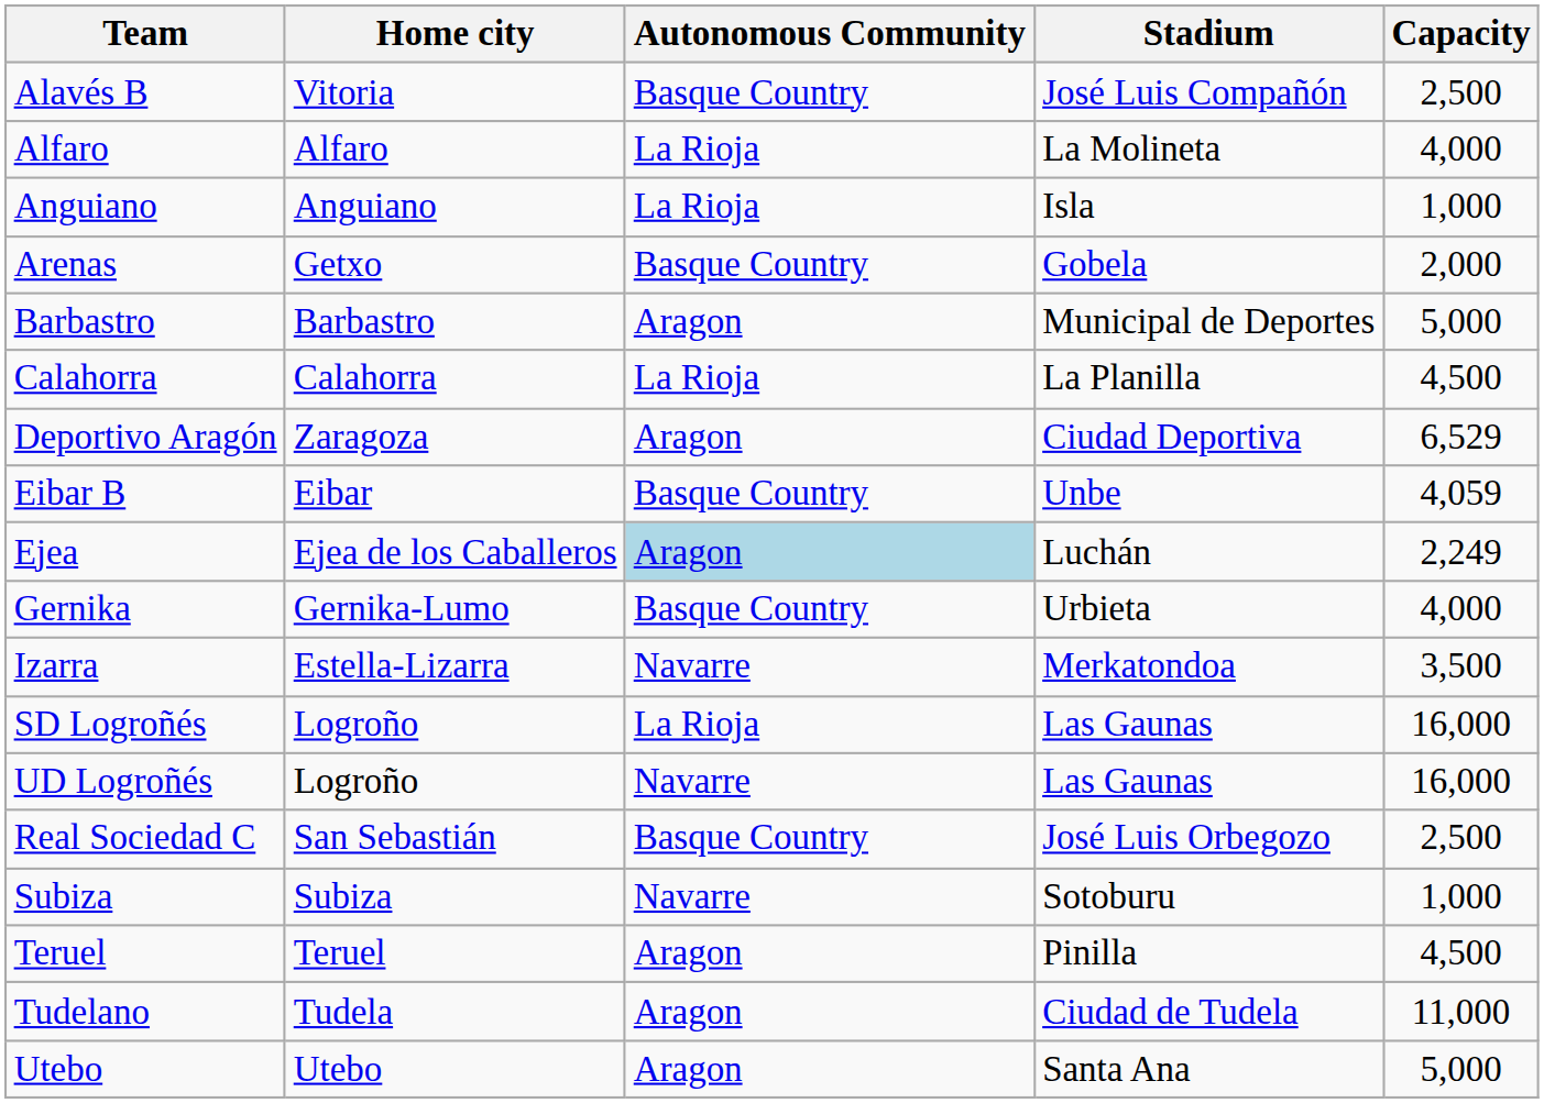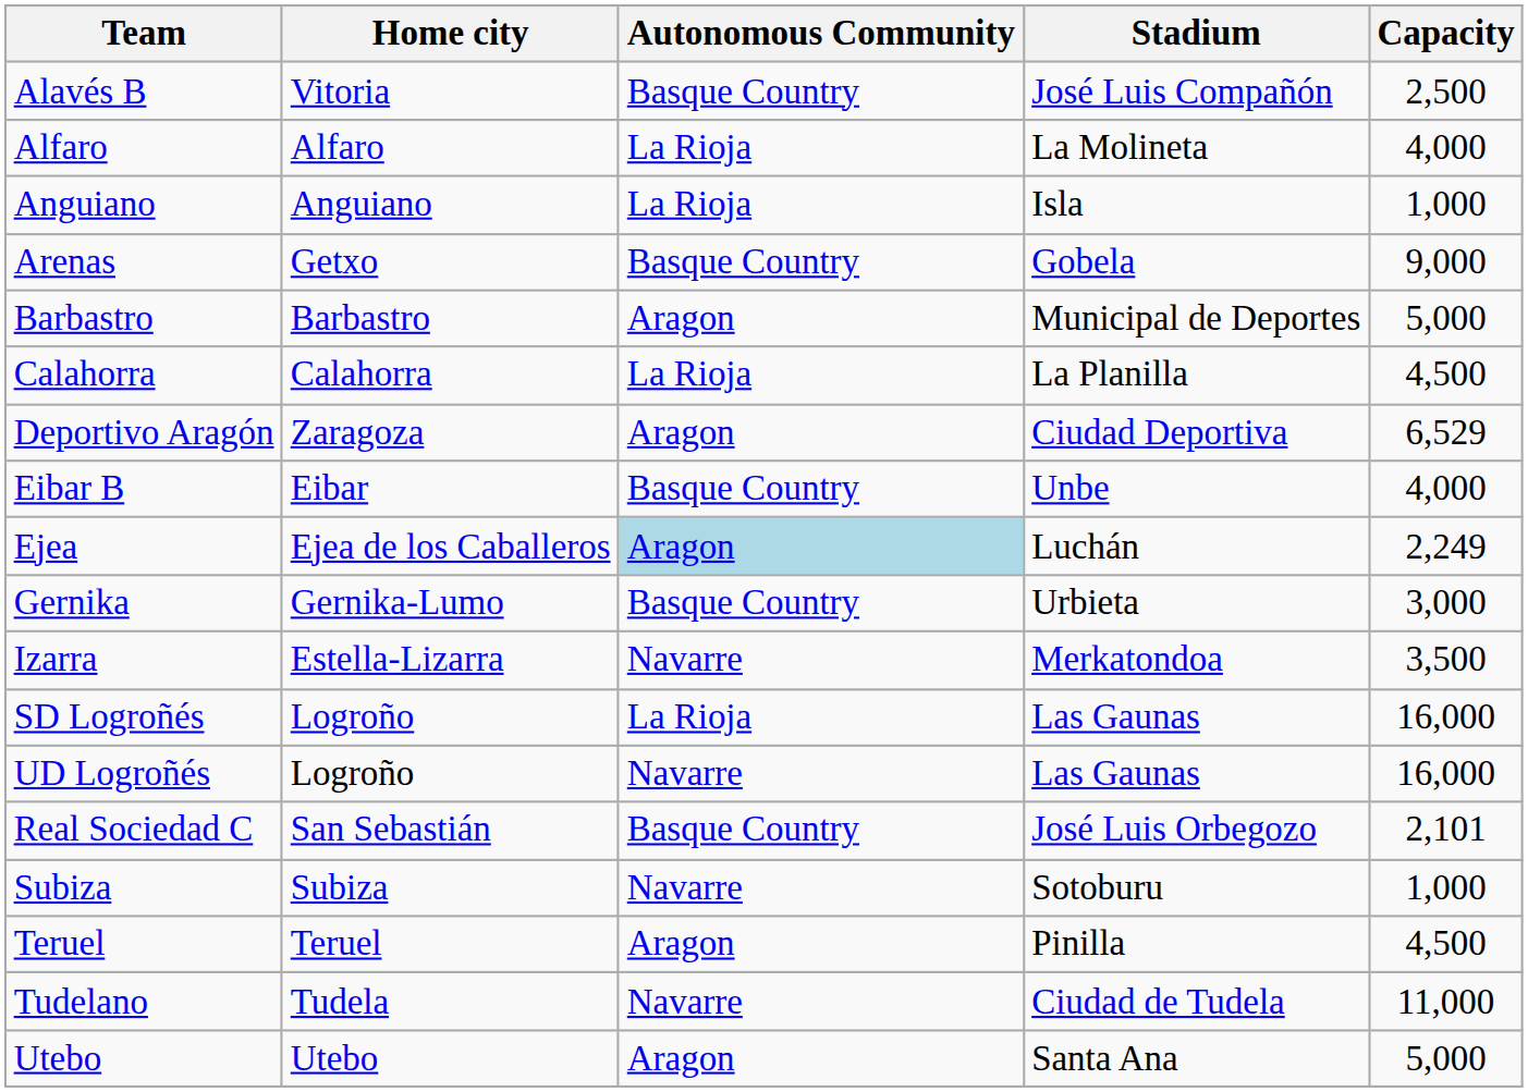 <table class="wikitable sortable">
 <tr>
 <th>Team</th>
 <th>Home city</th>
 <th>Autonomous Community</th>
 <th>Stadium</th>
 <th>Capacity</th>
 </tr>
 <tr>
 <td><a href='#'>Alavés B</a></td>
 <td><a href='#'>Vitoria</a></td>
 <td><a href='#'>Basque Country</a></td>
 <td><a href='#'>José Luis Compañón</a></td>
 <td align=center>2,500</td>
 </tr>
 <tr>
 <td><a href='#'>Alfaro</a></td>
 <td><a href='#'>Alfaro</a></td>
 <td><a href='#'>La Rioja</a></td>
 <td>La Molineta</td>
 <td align=center>4,000</td>
 </tr>
 <tr>
 <td><a href='#'>Anguiano</a></td>
 <td><a href='#'>Anguiano</a></td>
 <td><a href='#'>La Rioja</a></td>
 <td>Isla</td>
 <td align=center>1,000</td>
 </tr>
 <tr>
 <td><a href='#'>Arenas</a></td>
 <td><a href='#'>Getxo</a></td>
 <td><a href='#'>Basque Country</a></td>
 <td><a href='#'>Gobela</a></td>
-<td align=center>2,000</td>
+<td align=center>9,000</td>
 </tr>
 <tr>
 <td><a href='#'>Barbastro</a></td>
 <td><a href='#'>Barbastro</a></td>
 <td><a href='#'>Aragon</a></td>
 <td>Municipal de Deportes</td>
 <td align=center>5,000</td>
 </tr>
 <tr>
 <td><a href='#'>Calahorra</a></td>
 <td><a href='#'>Calahorra</a></td>
 <td><a href='#'>La Rioja</a></td>
 <td>La Planilla</td>
 <td align=center>4,500</td>
 </tr>
 <tr>
 <td><a href='#'>Deportivo Aragón</a></td>
 <td><a href='#'>Zaragoza</a></td>
 <td><a href='#'>Aragon</a></td>
 <td><a href='#'>Ciudad Deportiva</a></td>
 <td align=center>6,529</td>
 </tr>
 <tr>
 <td><a href='#'>Eibar B</a></td>
 <td><a href='#'>Eibar</a></td>
 <td><a href='#'>Basque Country</a></td>
 <td><a href='#'>Unbe</a></td>
-<td align=center>4,059</td>
+<td align=center>4,000</td>
 </tr>
 <tr>
 <td><a href='#'>Ejea</a></td>
 <td><a href='#'>Ejea de los Caballeros</a></td>
 <td style="background: lightblue;"><a href='#'>Aragon</a></td>
 <td>Luchán</td>
 <td align=center>2,249</td>
 </tr>
 <tr>
 <td><a href='#'>Gernika</a></td>
 <td><a href='#'>Gernika-Lumo</a></td>
 <td><a href='#'>Basque Country</a></td>
 <td>Urbieta</td>
-<td align=center>4,000</td>
+<td align=center>3,000</td>
 </tr>
 <tr>
 <td><a href='#'>Izarra</a></td>
 <td><a href='#'>Estella-Lizarra</a></td>
 <td><a href='#'>Navarre</a></td>
 <td><a href='#'>Merkatondoa</a></td>
 <td align=center>3,500</td>
 </tr>
 <tr>
 <td><a href='#'>SD Logroñés</a></td>
 <td><a href='#'>Logroño</a></td>
 <td><a href='#'>La Rioja</a></td>
 <td><a href='#'>Las Gaunas</a></td>
 <td align=center>16,000</td>
 </tr>
 <tr>
 <td><a href='#'>UD Logroñés</a> </td>
 <td>Logroño</td>
 <td><a href='#'>Navarre</a></td>
 <td><a href='#'>Las Gaunas</a></td>
 <td align=center>16,000</td>
 </tr>
 <tr>
 <td><a href='#'>Real Sociedad C</a></td>
 <td><a href='#'>San Sebastián</a></td>
 <td><a href='#'>Basque Country</a></td>
 <td><a href='#'>José Luis Orbegozo</a></td>
-<td align=center>2,500</td>
+<td align=center>2,101</td>
 </tr>
 <tr>
 <td><a href='#'>Subiza</a></td>
 <td><a href='#'>Subiza</a></td>
 <td><a href='#'>Navarre</a></td>
 <td>Sotoburu</td>
 <td align=center>1,000</td>
 </tr>
 <tr>
 <td><a href='#'>Teruel</a></td>
 <td><a href='#'>Teruel</a></td>
 <td><a href='#'>Aragon</a></td>
 <td>Pinilla</td>
 <td align=center>4,500</td>
 </tr>
 <tr>
 <td><a href='#'>Tudelano</a></td>
 <td><a href='#'>Tudela</a></td>
-<td><a href='#'>Aragon</a></td>
+<td><a href='#'>Navarre</a></td>
 <td><a href='#'>Ciudad de Tudela</a></td>
 <td align=center>11,000</td>
 </tr>
 <tr>
 <td><a href='#'>Utebo</a></td>
 <td><a href='#'>Utebo</a></td>
 <td><a href='#'>Aragon</a></td>
 <td>Santa Ana</td>
 <td align=center>5,000</td>
 </tr>
 </table>
